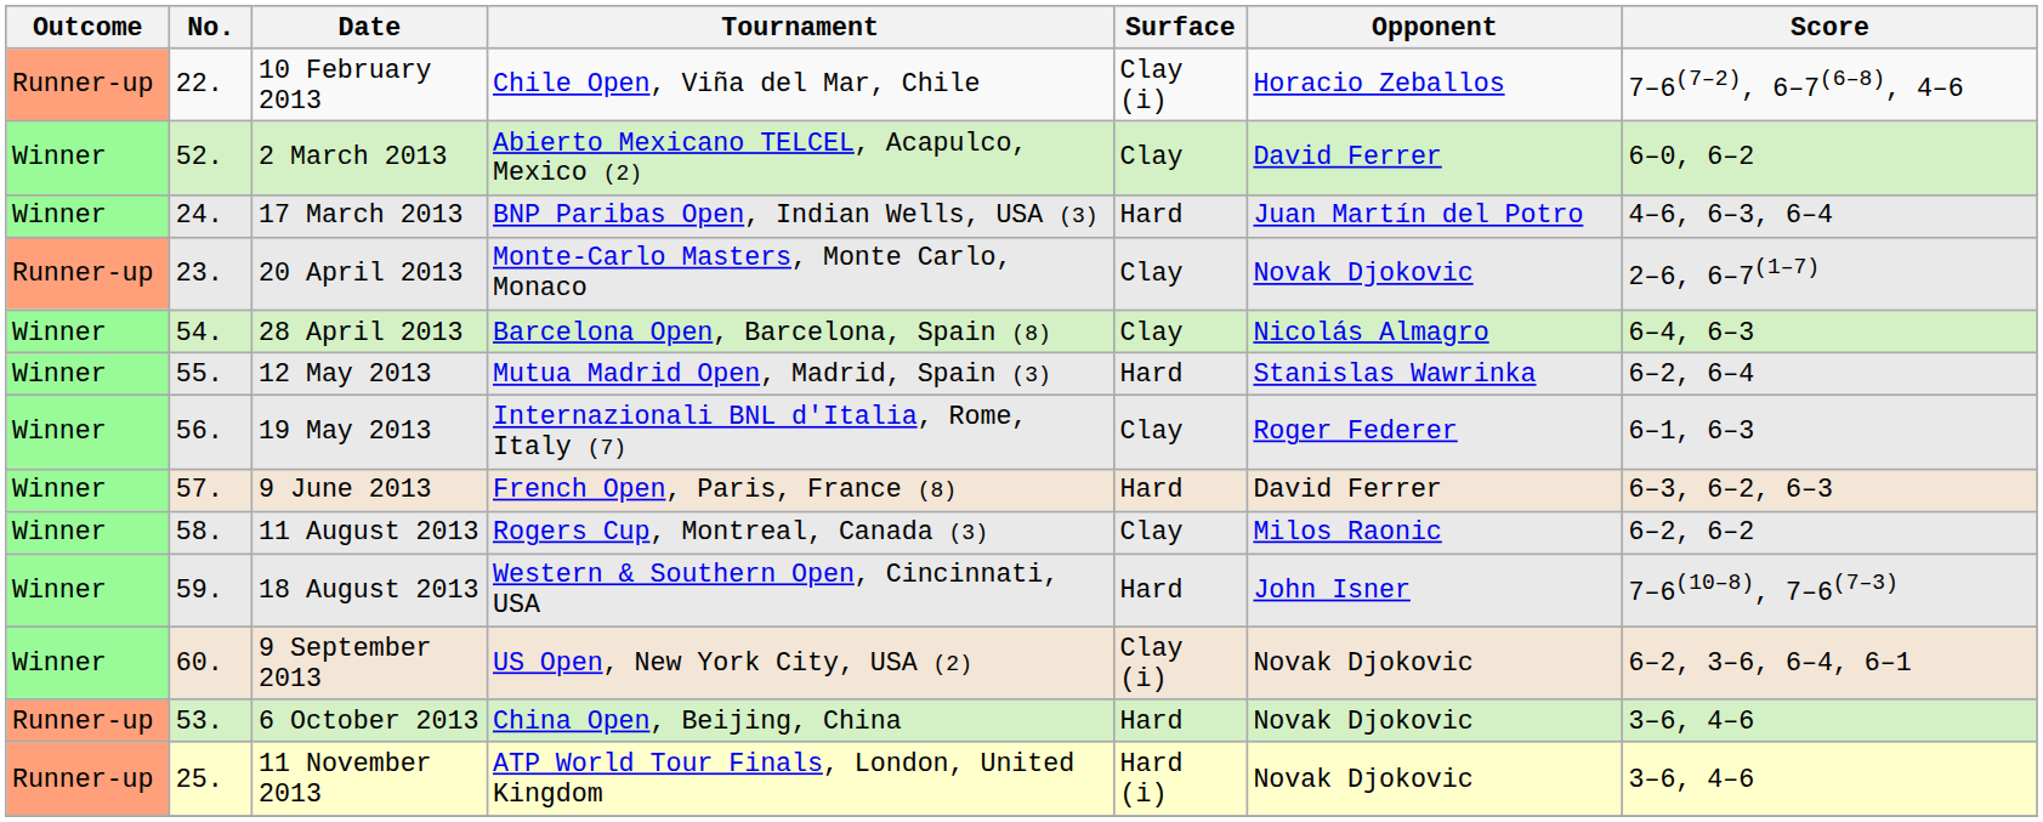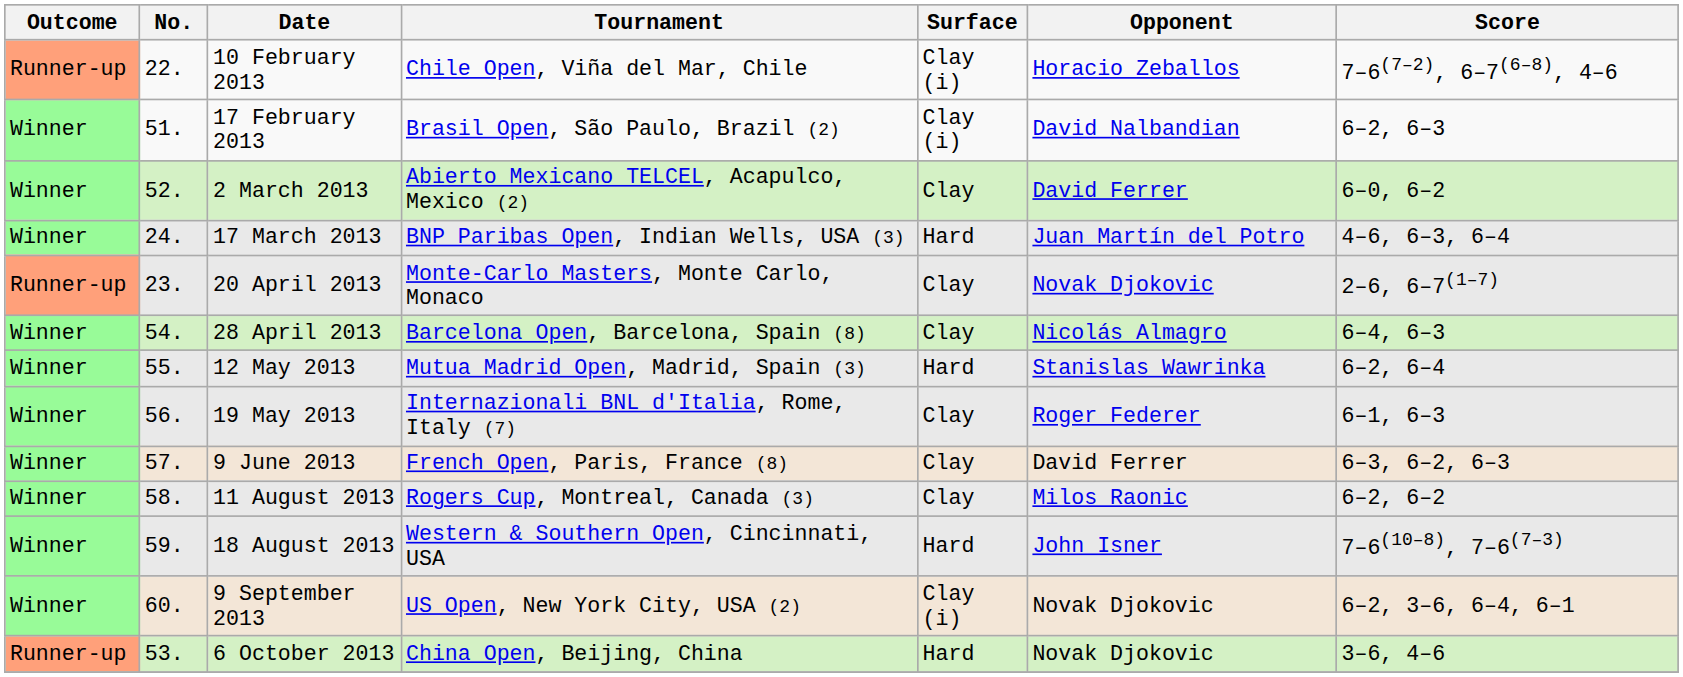 <table class="sortable wikitable">
 <tr>
 <th width=75>Outcome</th>
 <th width=35>No.</th>
 <th width=110>Date</th>
 <th width=305>Tournament</th>
 <th width=60>Surface</th>
 <th width=180>Opponent</th>
 <th width=200>Score</th>
 </tr>
 <tr>
 <td style="background:#ffa07a;">Runner-up</td>
 <td>22.</td>
 <td>10 February 2013</td>
 <td><a href='#'>Chile Open</a>, Viña del Mar, Chile</td>
 <td>Clay (i)</td>
 <td> <a href='#'>Horacio Zeballos</a></td>
 <td>7–6<sup>(7–2)</sup>, 6–7<sup>(6–8)</sup>, 4–6</td>
+</tr>
+<tr>
+<td style="background:#98fb98;">Winner</td>
+<td>51.</td>
+<td>17 February 2013</td>
+<td><a href='#'>Brasil Open</a>, São Paulo, Brazil <small>(2)</small></td>
+<td>Clay (i)</td>
+<td> <a href='#'>David Nalbandian</a></td>
+<td>6–2, 6–3</td>
 </tr>
 <tr style="background:#d4f1c5;">
 <td style="background:#98fb98;">Winner</td>
 <td>52.</td>
 <td>2 March 2013</td>
 <td><a href='#'>Abierto Mexicano TELCEL</a>, Acapulco, Mexico <small>(2)</small></td>
 <td>Clay</td>
 <td> <a href='#'>David Ferrer</a></td>
 <td>6–0, 6–2</td>
 </tr>
 <tr style="background:#e9e9e9;">
 <td style="background:#98fb98;">Winner</td>
 <td>24.</td>
 <td>17 March 2013</td>
 <td><a href='#'>BNP Paribas Open</a>, Indian Wells, USA <small>(3)</small></td>
 <td>Hard</td>
 <td> <a href='#'>Juan Martín del Potro</a></td>
 <td>4–6, 6–3, 6–4</td>
 </tr>
 <tr style="background:#e9e9e9;">
 <td style="background:#ffa07a;">Runner-up</td>
 <td>23.</td>
 <td>20 April 2013</td>
 <td><a href='#'>Monte-Carlo Masters</a>, Monte Carlo, Monaco</td>
 <td>Clay</td>
 <td> <a href='#'>Novak Djokovic</a></td>
 <td>2–6, 6–7<sup>(1–7)</sup></td>
 </tr>
 <tr style="background:#d4f1c5;">
 <td style="background:#98fb98;">Winner</td>
 <td>54.</td>
 <td>28 April 2013</td>
 <td><a href='#'>Barcelona Open</a>, Barcelona, Spain <small>(8)</small></td>
 <td>Clay</td>
 <td> <a href='#'>Nicolás Almagro</a></td>
 <td>6–4, 6–3</td>
 </tr>
 <tr style="background:#e9e9e9;">
 <td style="background:#98fb98;">Winner</td>
 <td>55.</td>
 <td>12 May 2013</td>
 <td><a href='#'>Mutua Madrid Open</a>, Madrid, Spain <small>(3)</small></td>
 <td>Hard</td>
 <td> <a href='#'>Stanislas Wawrinka</a></td>
 <td>6–2, 6–4</td>
 </tr>
 <tr style="background:#e9e9e9;">
 <td style="background:#98fb98;">Winner</td>
 <td>56.</td>
 <td>19 May 2013</td>
 <td><a href='#'>Internazionali BNL d'Italia</a>, Rome, Italy <small>(7)</small></td>
 <td>Clay</td>
 <td> <a href='#'>Roger Federer</a></td>
 <td>6–1, 6–3</td>
 </tr>
 <tr style="background:#f3e6d7;">
 <td style="background:#98fb98;">Winner</td>
 <td>57.</td>
 <td>9 June 2013</td>
 <td><a href='#'>French Open</a>, Paris, France <small>(8)</small></td>
-<td>Hard</td>
+<td>Clay</td>
 <td> David Ferrer</td>
 <td>6–3, 6–2, 6–3</td>
 </tr>
 <tr style="background:#e9e9e9;">
 <td style="background:#98fb98;">Winner</td>
 <td>58.</td>
 <td>11 August 2013</td>
 <td><a href='#'>Rogers Cup</a>, Montreal, Canada <small>(3)</small></td>
 <td>Clay</td>
 <td> <a href='#'>Milos Raonic</a></td>
 <td>6–2, 6–2</td>
 </tr>
 <tr style="background:#e9e9e9;">
 <td style="background:#98fb98;">Winner</td>
 <td>59.</td>
 <td>18 August 2013</td>
 <td><a href='#'>Western & Southern Open</a>, Cincinnati, USA</td>
 <td>Hard</td>
 <td> <a href='#'>John Isner</a></td>
 <td>7–6<sup>(10–8)</sup>, 7–6<sup>(7–3)</sup></td>
 </tr>
 <tr style="background:#f3e6d7;">
 <td style="background:#98fb98;">Winner</td>
 <td>60.</td>
 <td>9 September 2013</td>
 <td><a href='#'>US Open</a>, New York City, USA <small>(2)</small></td>
 <td>Clay (i)</td>
 <td> Novak Djokovic</td>
 <td>6–2, 3–6, 6–4, 6–1</td>
 </tr>
 <tr style="background:#d4f1c5;">
 <td style="background:#ffa07a;">Runner-up</td>
 <td>53.</td>
 <td>6 October 2013</td>
 <td><a href='#'>China Open</a>, Beijing, China</td>
 <td>Hard</td>
 <td> Novak Djokovic</td>
 <td>3–6, 4–6</td>
 </tr>
 <tr style="background:#ffc;">
-<td style="background:#ffa07a;">Runner-up</td>
-<td>25.</td>
-<td>11 November 2013</td>
-<td><a href='#'>ATP World Tour Finals</a>, London, United Kingdom</td>
-<td>Hard (i)</td>
-<td> Novak Djokovic</td>
-<td>3–6, 4–6</td>
-</tr>
-<tr style="background:#ffc;">
 </tr>
 </table>
